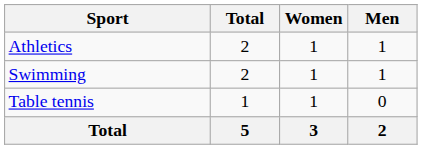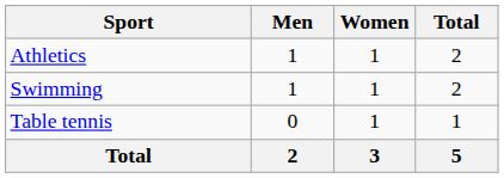 <table class="wikitable sortable" style="text-align:center;">
 <tr>
 <th width=180>Sport</th>
+<th width=55>Men</th>
+<th width=55>Women</th>
 <th width=55>Total</th>
-<th width=55>Women</th>
-<th width=55>Men</th>
 </tr>
 <tr>
 <td align=left><a href='#'>Athletics</a></td>
+<td>1</td>
+<td>1</td>
 <td>2</td>
+</tr>
+<tr>
+<td align=left><a href='#'>Swimming</a></td>
+<td>1</td>
+<td>1</td>
+<td>2</td>
+</tr>
+<tr>
+<td align=left><a href='#'>Table tennis</a></td>
+<td>0</td>
 <td>1</td>
 <td>1</td>
 </tr>
 <tr>
-<td align=left><a href='#'>Swimming</a></td>
-<td>2</td>
-<td>1</td>
-<td>1</td>
-</tr>
-<tr>
-<td align=left><a href='#'>Table tennis</a></td>
-<td>1</td>
-<td>1</td>
-<td>0</td>
-</tr>
-<tr>
 <th>Total</th>
+<th>2</th>
+<th>3</th>
 <th>5</th>
-<th>3</th>
-<th>2</th>
 </tr>
 </table>
